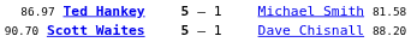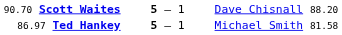 <table style="text-align:center">
 <tr>
 <th width=223></th>
 <th width=100></th>
 <th width=223></th>
 </tr>
 <tr>
+<td align=right><small><span>90.70</span></small> <strong><a href='#'>Scott Waites</a></strong> </td>
+<td><strong>5</strong> – 1</td>
+<td align=left> <a href='#'>Dave Chisnall</a> <small><span>88.20</span></small></td>
+</tr>
+<tr>
 <td align=right><small><span>86.97</span></small> <strong><a href='#'>Ted Hankey</a></strong> </td>
 <td><strong>5</strong> – 1</td>
 <td align=left> <a href='#'>Michael Smith</a> <small><span>81.58</span></small></td>
 </tr>
-<tr>
-<td align=right><small><span>90.70</span></small> <strong><a href='#'>Scott Waites</a></strong> </td>
-<td><strong>5</strong> – 1</td>
-<td align=left> <a href='#'>Dave Chisnall</a> <small><span>88.20</span></small></td>
-</tr>
 </table>
